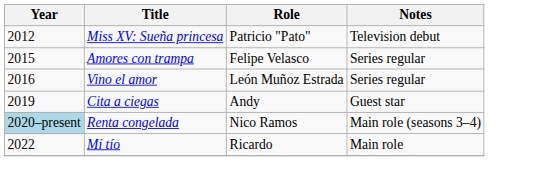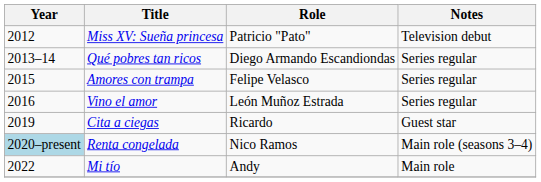 <table class="wikitable sortable">
 <tr>
 <th>Year</th>
 <th>Title</th>
 <th>Role</th>
 <th>Notes</th>
 </tr>
 <tr>
 <td>2012</td>
 <td><em><a href='#'>Miss XV: Sueña princesa</a></em></td>
 <td>Patricio "Pato"</td>
 <td>Television debut</td>
+</tr>
+<tr>
+<td>2013–14</td>
+<td><em><a href='#'>Qué pobres tan ricos</a></em></td>
+<td>Diego Armando Escandiondas</td>
+<td>Series regular</td>
 </tr>
 <tr>
 <td>2015</td>
 <td><em><a href='#'>Amores con trampa</a></em></td>
 <td>Felipe Velasco</td>
 <td>Series regular</td>
 </tr>
 <tr>
 <td>2016</td>
 <td><em><a href='#'>Vino el amor</a></em></td>
 <td>León Muñoz Estrada</td>
 <td>Series regular</td>
 </tr>
 <tr>
 <td>2019</td>
 <td><em><a href='#'>Cita a ciegas</a></em></td>
-<td>Andy</td>
+<td>Ricardo</td>
 <td>Guest star</td>
 </tr>
 <tr>
 <td style="background: lightblue;">2020–present</td>
 <td><em><a href='#'>Renta congelada</a></em></td>
 <td>Nico Ramos</td>
 <td>Main role (seasons 3–4)</td>
 </tr>
 <tr>
 <td>2022</td>
 <td><em><a href='#'>Mi tío</a></em></td>
-<td>Ricardo</td>
+<td>Andy</td>
 <td>Main role</td>
 </tr>
 <tr>
 </tr>
 </table>
